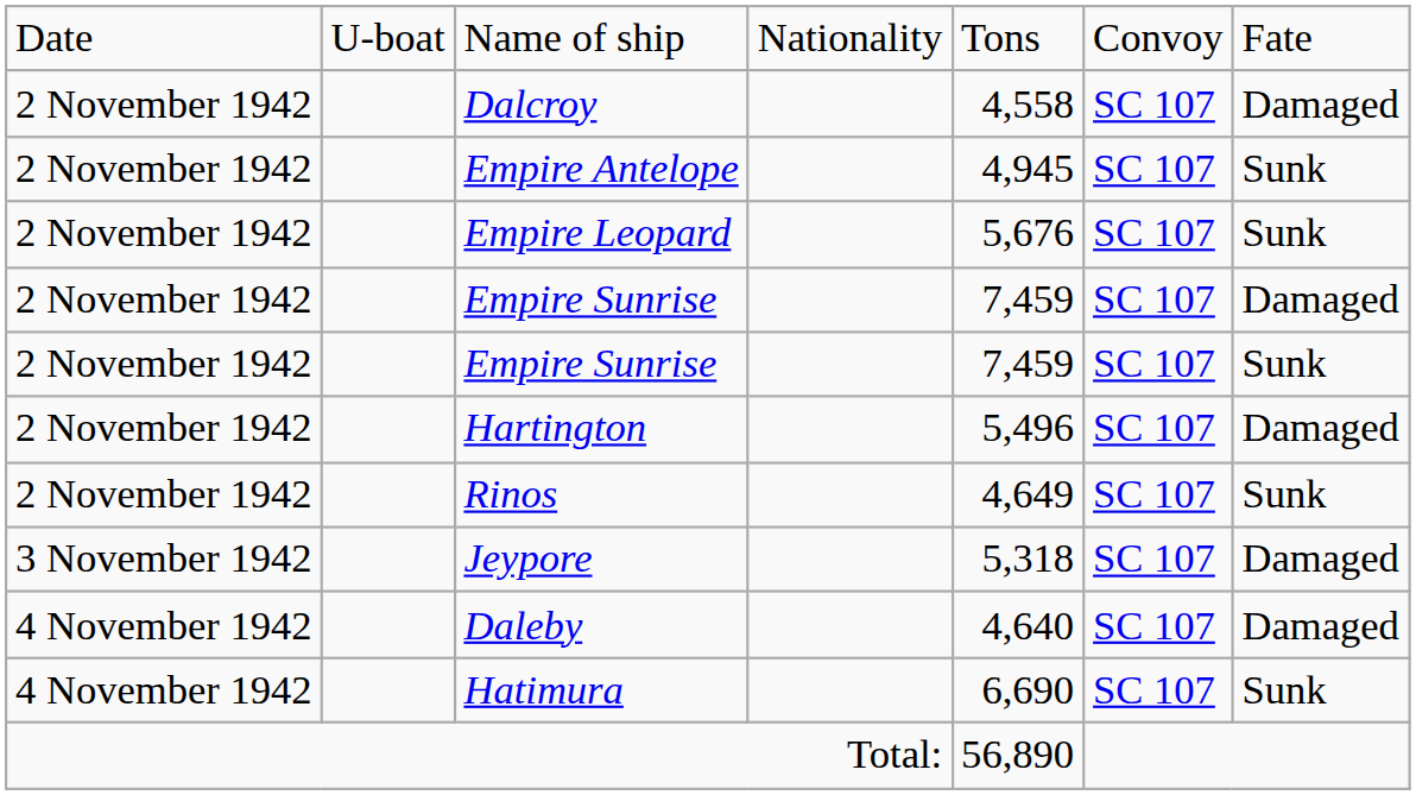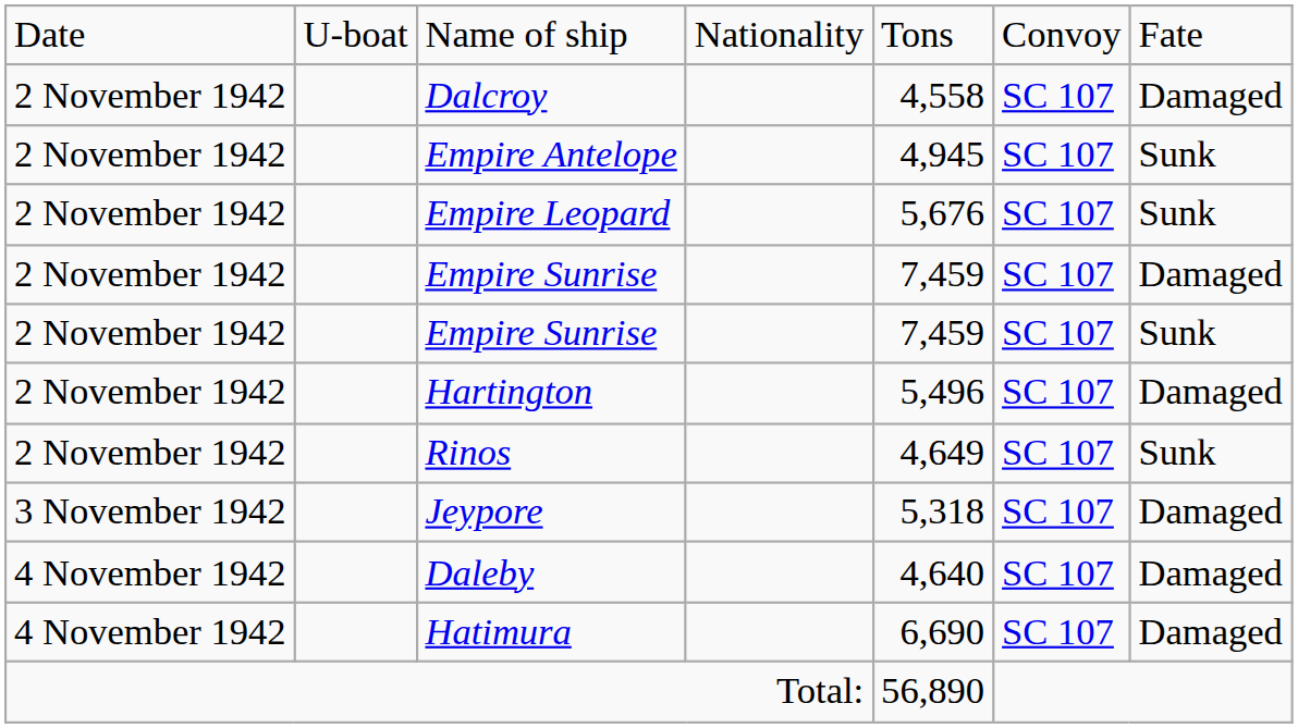 <table class="wikitable">
 <tr>
 <td>Date</td>
 <td>U-boat</td>
 <td>Name of ship</td>
 <td>Nationality</td>
 <td>Tons</td>
 <td>Convoy</td>
 <td>Fate</td>
 </tr>
 <tr>
 <td align="right">2 November 1942</td>
 <td align="center"></td>
 <td align="left"><a href='#'><em>Dalcroy</em></a></td>
 <td align="left"></td>
 <td align="right">4,558</td>
 <td align="left"><a href='#'>SC 107</a></td>
 <td align="left">Damaged</td>
 </tr>
 <tr>
 <td align="right">2 November 1942</td>
 <td align="center"></td>
 <td align="left"><a href='#'><em>Empire Antelope</em></a></td>
 <td align="left"></td>
 <td align="right">4,945</td>
 <td align="left"><a href='#'>SC 107</a></td>
 <td align="left">Sunk</td>
 </tr>
 <tr>
 <td align="right">2 November 1942</td>
 <td align="center"></td>
 <td align="left"><a href='#'><em>Empire Leopard</em></a></td>
 <td align="left"></td>
 <td align="right">5,676</td>
 <td align="left"><a href='#'>SC 107</a></td>
 <td align="left">Sunk</td>
 </tr>
 <tr>
 <td align="right">2 November 1942</td>
 <td align="center"></td>
 <td align="left"><a href='#'><em>Empire Sunrise</em></a></td>
 <td align="left"></td>
 <td align="right">7,459</td>
 <td align="left"><a href='#'>SC 107</a></td>
 <td align="left">Damaged</td>
 </tr>
 <tr>
 <td align="right">2 November 1942</td>
 <td align="center"></td>
 <td align="left"><a href='#'><em>Empire Sunrise</em></a></td>
 <td align="left"></td>
 <td align="right">7,459</td>
 <td align="left"><a href='#'>SC 107</a></td>
 <td align="left">Sunk</td>
 </tr>
 <tr>
 <td align="right">2 November 1942</td>
 <td align="center"></td>
 <td align="left"><a href='#'><em>Hartington</em></a></td>
 <td align="left"></td>
 <td align="right">5,496</td>
 <td align="left"><a href='#'>SC 107</a></td>
 <td align="left">Damaged</td>
 </tr>
 <tr>
 <td align="right">2 November 1942</td>
 <td align="center"></td>
 <td align="left"><a href='#'><em>Rinos</em></a></td>
 <td align="left"></td>
 <td align="right">4,649</td>
 <td align="left"><a href='#'>SC 107</a></td>
 <td align="left">Sunk</td>
 </tr>
 <tr>
 <td align="right">3 November 1942</td>
 <td align="center"></td>
 <td align="left"><a href='#'><em>Jeypore</em></a></td>
 <td align="left"></td>
 <td align="right">5,318</td>
 <td align="left"><a href='#'>SC 107</a></td>
 <td align="left">Damaged</td>
 </tr>
 <tr>
 <td align="right">4 November 1942</td>
 <td align="center"></td>
 <td align="left"><a href='#'><em>Daleby</em></a></td>
 <td align="left"></td>
 <td align="right">4,640</td>
 <td align="left"><a href='#'>SC 107</a></td>
 <td align="left">Damaged</td>
 </tr>
 <tr>
 <td align="right">4 November 1942</td>
 <td align="center"></td>
 <td align="left"><a href='#'><em>Hatimura</em></a></td>
 <td align="left"></td>
 <td align="right">6,690</td>
 <td align="left"><a href='#'>SC 107</a></td>
-<td align="left">Sunk</td>
+<td align="left">Damaged</td>
 </tr>
 <tr>
 <td colspan=4 align="right">Total:</td>
 <td align="right">56,890</td>
 <td colspan=2></td>
 </tr>
 </table>
